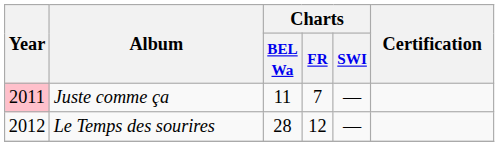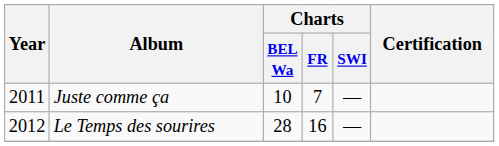 <table class="wikitable">
 <tr>
 <th align="center" rowspan="2">Year</th>
 <th align="center" rowspan="2" width="180">Album</th>
 <th align="center" colspan="3">Charts</th>
 <th align="center" rowspan="2" width="100">Certification</th>
 </tr>
 <tr>
 <th width="20"><small><a href='#'>BEL <br>Wa</a></small><br></th>
 <th width="20"><small><a href='#'>FR</a></small><br></th>
 <th width="20"><small><a href='#'>SWI</a></small><br></th>
 </tr>
 <tr>
-<td align="center" style="background: pink;">2011</td>
+<td align="center">2011</td>
 <td><em>Juste comme ça</em></td>
-<td align="center">11</td>
+<td align="center">10</td>
 <td align="center">7</td>
 <td align="center">—</td>
 <td align="center"></td>
 </tr>
 <tr>
 <td align="center">2012</td>
 <td><em>Le Temps des sourires</em></td>
 <td align="center">28</td>
-<td align="center">12</td>
+<td align="center">16</td>
 <td align="center">—</td>
 <td align="center"></td>
 </tr>
 <tr>
 </tr>
 </table>
